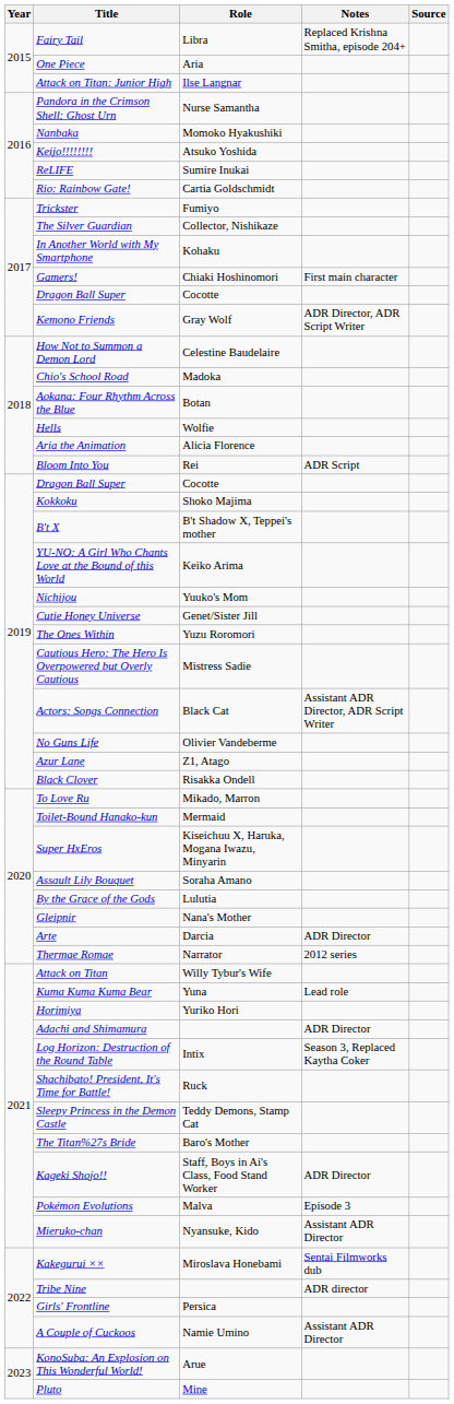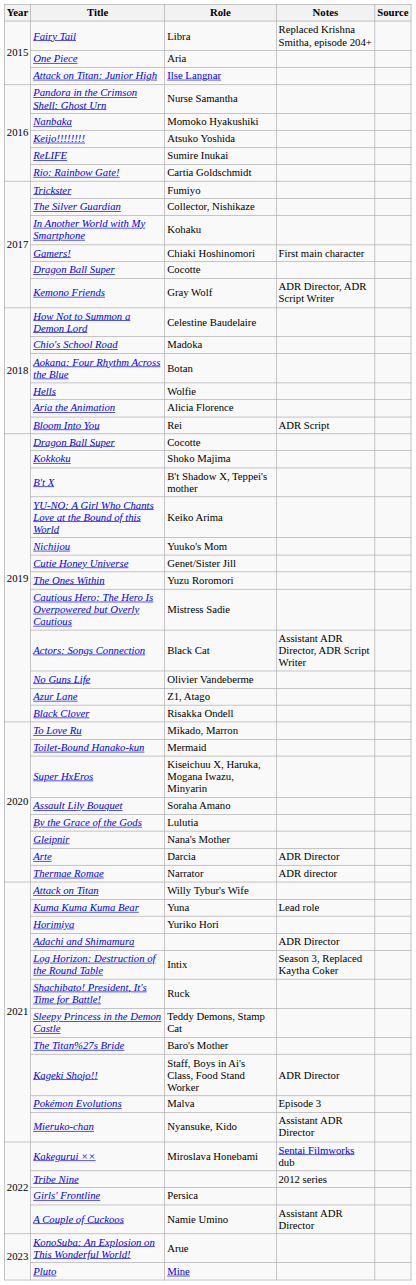 <table class="wikitable sortable plainrowheaders">
 <tr>
 <th>Year</th>
 <th>Title</th>
 <th>Role</th>
 <th class="unsortable">Notes</th>
 <th class="unsortable">Source</th>
 </tr>
 <tr>
 <td rowspan="3">2015</td>
 <td><em><a href='#'>Fairy Tail</a></em></td>
 <td>Libra</td>
 <td>Replaced Krishna Smitha, episode 204+</td>
 <td></td>
 </tr>
 <tr>
 <td><em><a href='#'>One Piece</a></em></td>
 <td>Aria</td>
 <td></td>
 <td></td>
 </tr>
 <tr>
 <td><em><a href='#'>Attack on Titan: Junior High</a></em></td>
 <td><a href='#'>Ilse Langnar</a></td>
 <td></td>
 <td></td>
 </tr>
 <tr>
 <td rowspan="5">2016</td>
 <td><em><a href='#'>Pandora in the Crimson Shell: Ghost Urn</a></em></td>
 <td>Nurse Samantha</td>
 <td></td>
 <td></td>
 </tr>
 <tr>
 <td><em><a href='#'>Nanbaka</a></em></td>
 <td>Momoko Hyakushiki</td>
 <td></td>
 <td></td>
 </tr>
 <tr>
 <td><em><a href='#'>Keijo!!!!!!!!</a></em></td>
 <td>Atsuko Yoshida</td>
 <td></td>
 <td></td>
 </tr>
 <tr>
 <td><em><a href='#'>ReLIFE</a></em></td>
 <td>Sumire Inukai</td>
 <td></td>
 <td></td>
 </tr>
 <tr>
 <td><em><a href='#'>Rio: Rainbow Gate!</a></em></td>
 <td>Cartia Goldschmidt</td>
 <td></td>
 <td></td>
 </tr>
 <tr>
 <td rowspan="6">2017</td>
 <td><em><a href='#'>Trickster</a></em></td>
 <td>Fumiyo</td>
 <td></td>
 <td></td>
 </tr>
 <tr>
 <td><em><a href='#'>The Silver Guardian</a></em></td>
 <td>Collector, Nishikaze</td>
 <td></td>
 <td></td>
 </tr>
 <tr>
 <td><em><a href='#'>In Another World with My Smartphone</a></em></td>
 <td>Kohaku</td>
 <td></td>
 <td></td>
 </tr>
 <tr>
 <td><em><a href='#'>Gamers!</a></em></td>
 <td>Chiaki Hoshinomori</td>
 <td>First main character</td>
 <td></td>
 </tr>
 <tr>
 <td><em><a href='#'>Dragon Ball Super</a></em></td>
 <td>Cocotte</td>
 <td></td>
 <td></td>
 </tr>
 <tr>
 <td><em><a href='#'>Kemono Friends</a></em></td>
 <td>Gray Wolf</td>
 <td>ADR Director, ADR Script Writer</td>
 <td></td>
 </tr>
 <tr>
 <td rowspan="6">2018</td>
 <td><em><a href='#'>How Not to Summon a Demon Lord</a></em></td>
 <td>Celestine Baudelaire</td>
 <td></td>
 <td></td>
 </tr>
 <tr>
 <td><em><a href='#'>Chio's School Road</a></em></td>
 <td>Madoka</td>
 <td></td>
 <td></td>
 </tr>
 <tr>
 <td><em><a href='#'>Aokana: Four Rhythm Across the Blue</a></em></td>
 <td>Botan</td>
 <td></td>
 <td></td>
 </tr>
 <tr>
 <td><em><a href='#'>Hells</a></em></td>
 <td>Wolfie</td>
 <td></td>
 <td></td>
 </tr>
 <tr>
 <td><em><a href='#'>Aria the Animation</a></em></td>
 <td>Alicia Florence</td>
 <td></td>
 <td></td>
 </tr>
 <tr>
 <td><em><a href='#'>Bloom Into You</a></em></td>
 <td>Rei</td>
 <td>ADR Script</td>
 <td></td>
 </tr>
 <tr>
 <td rowspan="12">2019</td>
 <td><em><a href='#'>Dragon Ball Super</a></em></td>
 <td>Cocotte</td>
 <td></td>
 <td></td>
 </tr>
 <tr>
 <td><em><a href='#'>Kokkoku</a></em></td>
 <td>Shoko Majima</td>
 <td></td>
 <td></td>
 </tr>
 <tr>
 <td><em><a href='#'>B't X</a></em></td>
 <td>B't Shadow X, Teppei's mother</td>
 <td></td>
 <td></td>
 </tr>
 <tr>
 <td><em><a href='#'>YU-NO: A Girl Who Chants Love at the Bound of this World</a></em></td>
 <td>Keiko Arima</td>
 <td></td>
 <td></td>
 </tr>
 <tr>
 <td><em><a href='#'>Nichijou</a></em></td>
 <td>Yuuko's Mom</td>
 <td></td>
 <td></td>
 </tr>
 <tr>
 <td><em><a href='#'>Cutie Honey Universe</a></em></td>
 <td>Genet/Sister Jill</td>
 <td></td>
 <td></td>
 </tr>
 <tr>
 <td><em><a href='#'>The Ones Within</a></em></td>
 <td>Yuzu Roromori</td>
 <td></td>
 <td></td>
 </tr>
 <tr>
 <td><em><a href='#'>Cautious Hero: The Hero Is Overpowered but Overly Cautious</a></em></td>
 <td>Mistress Sadie</td>
 <td></td>
 <td></td>
 </tr>
 <tr>
 <td><em><a href='#'>Actors: Songs Connection</a></em></td>
 <td>Black Cat</td>
 <td>Assistant ADR Director, ADR Script Writer</td>
 <td></td>
 </tr>
 <tr>
 <td><em><a href='#'>No Guns Life</a></em></td>
 <td>Olivier Vandeberme</td>
 <td></td>
 <td></td>
 </tr>
 <tr>
 <td><em><a href='#'>Azur Lane</a></em></td>
 <td>Z1, Atago</td>
 <td></td>
 <td></td>
 </tr>
 <tr>
 <td><em><a href='#'>Black Clover</a></em></td>
 <td>Risakka Ondell</td>
 <td></td>
 <td></td>
 </tr>
 <tr>
 <td rowspan="8">2020</td>
 <td><em><a href='#'>To Love Ru</a></em></td>
 <td>Mikado, Marron</td>
 <td></td>
 <td></td>
 </tr>
 <tr>
 <td><em><a href='#'>Toilet-Bound Hanako-kun</a></em></td>
 <td>Mermaid</td>
 <td></td>
 <td></td>
 </tr>
 <tr>
 <td><em><a href='#'>Super HxEros</a></em></td>
 <td>Kiseichuu X, Haruka, Mogana Iwazu, Minyarin</td>
 <td></td>
 <td></td>
 </tr>
 <tr>
 <td><em><a href='#'>Assault Lily Bouquet</a></em></td>
 <td>Soraha Amano</td>
 <td></td>
 <td></td>
 </tr>
 <tr>
 <td><em><a href='#'>By the Grace of the Gods</a></em></td>
 <td>Lulutia</td>
 <td></td>
 <td></td>
 </tr>
 <tr>
 <td><em><a href='#'>Gleipnir</a></em></td>
 <td>Nana's Mother</td>
 <td></td>
 <td></td>
 </tr>
 <tr>
 <td><em><a href='#'>Arte</a></em></td>
 <td>Darcia</td>
 <td>ADR Director</td>
 <td></td>
 </tr>
 <tr>
 <td><em><a href='#'>Thermae Romae</a></em></td>
 <td>Narrator</td>
-<td>2012 series</td>
+<td>ADR director</td>
 <td></td>
 </tr>
 <tr>
 <td rowspan="11">2021</td>
 <td><em><a href='#'>Attack on Titan</a></em></td>
 <td>Willy Tybur's Wife</td>
 <td></td>
 <td></td>
 </tr>
 <tr>
 <td><em><a href='#'>Kuma Kuma Kuma Bear</a></em></td>
 <td>Yuna</td>
 <td>Lead role</td>
 <td></td>
 </tr>
 <tr>
 <td><em><a href='#'>Horimiya</a></em></td>
 <td>Yuriko Hori</td>
 <td></td>
 <td></td>
 </tr>
 <tr>
 <td><em><a href='#'>Adachi and Shimamura</a></em></td>
 <td></td>
 <td>ADR Director</td>
 <td></td>
 </tr>
 <tr>
 <td><em><a href='#'>Log Horizon: Destruction of the Round Table</a></em></td>
 <td>Intix</td>
 <td>Season 3, Replaced Kaytha Coker</td>
 <td></td>
 </tr>
 <tr>
 <td><em><a href='#'>Shachibato! President, It's Time for Battle!</a></em></td>
 <td>Ruck</td>
 <td></td>
 <td></td>
 </tr>
 <tr>
 <td><em><a href='#'>Sleepy Princess in the Demon Castle</a></em></td>
 <td>Teddy Demons, Stamp Cat</td>
 <td></td>
 <td></td>
 </tr>
 <tr>
 <td><em><a href='#'>The Titan%27s Bride</a></em></td>
 <td>Baro's Mother</td>
 <td></td>
 <td></td>
 </tr>
 <tr>
 <td><em><a href='#'>Kageki Shojo!!</a></em></td>
 <td>Staff, Boys in Ai's Class, Food Stand Worker</td>
 <td>ADR Director</td>
 <td></td>
 </tr>
 <tr>
 <td><em><a href='#'>Pokémon Evolutions</a></em></td>
 <td>Malva</td>
 <td>Episode 3</td>
 <td></td>
 </tr>
 <tr>
 <td><em><a href='#'>Mieruko-chan</a></em></td>
 <td>Nyansuke, Kido</td>
 <td>Assistant ADR Director</td>
 <td></td>
 </tr>
 <tr>
 <td rowspan="4">2022</td>
 <td><em><a href='#'>Kakegurui ××</a></em></td>
 <td>Miroslava Honebami</td>
 <td><a href='#'>Sentai Filmworks</a> dub</td>
 <td></td>
 </tr>
 <tr>
 <td><em><a href='#'>Tribe Nine</a></em></td>
 <td></td>
-<td>ADR director</td>
+<td>2012 series</td>
 <td></td>
 </tr>
 <tr>
 <td><em><a href='#'>Girls' Frontline</a></em></td>
 <td>Persica</td>
 <td></td>
 <td></td>
 </tr>
 <tr>
 <td><em><a href='#'>A Couple of Cuckoos</a></em></td>
 <td>Namie Umino</td>
 <td>Assistant ADR Director</td>
 <td></td>
 </tr>
 <tr>
 <td rowspan="2">2023</td>
 <td><em><a href='#'>KonoSuba: An Explosion on This Wonderful World!</a></em></td>
 <td>Arue</td>
 <td></td>
 <td></td>
 </tr>
 <tr>
 <td><em><a href='#'>Pluto</a></em></td>
 <td><a href='#'>Mine</a></td>
 <td></td>
 <td></td>
 </tr>
 </table>
